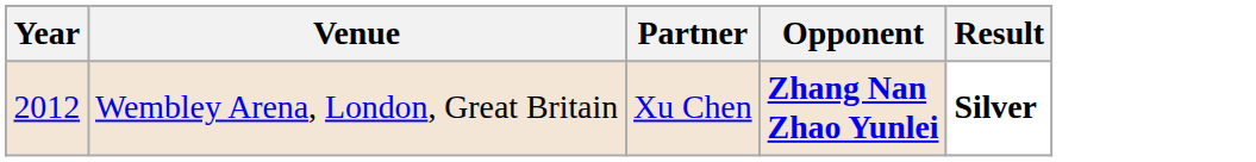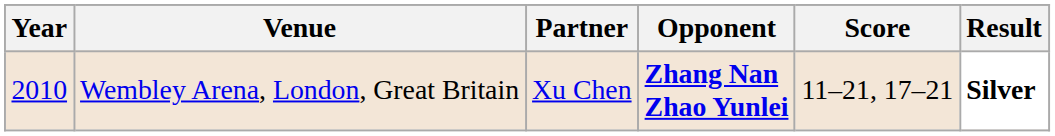 <table class="sortable wikitable" style="font-size: 90%;">
 <tr>
 <th>Year</th>
 <th>Venue</th>
 <th>Partner</th>
 <th>Opponent</th>
+<th>Score</th>
 <th>Result</th>
 </tr>
 <tr style="background:#F3E6D7">
-<td align="center"><a href='#'>2012</a></td>
+<td align="center"><a href='#'>2010</a></td>
 <td align="left"><a href='#'>Wembley Arena</a>, <a href='#'>London</a>, Great Britain</td>
 <td align="left"> <a href='#'>Xu Chen</a></td>
 <td align="left"><strong> <a href='#'>Zhang Nan</a><br> <a href='#'>Zhao Yunlei</a></strong></td>
+<td align="left">11–21, 17–21</td>
 <td style="text-align:left; background:white"> <strong>Silver</strong></td>
 </tr>
 </table>
